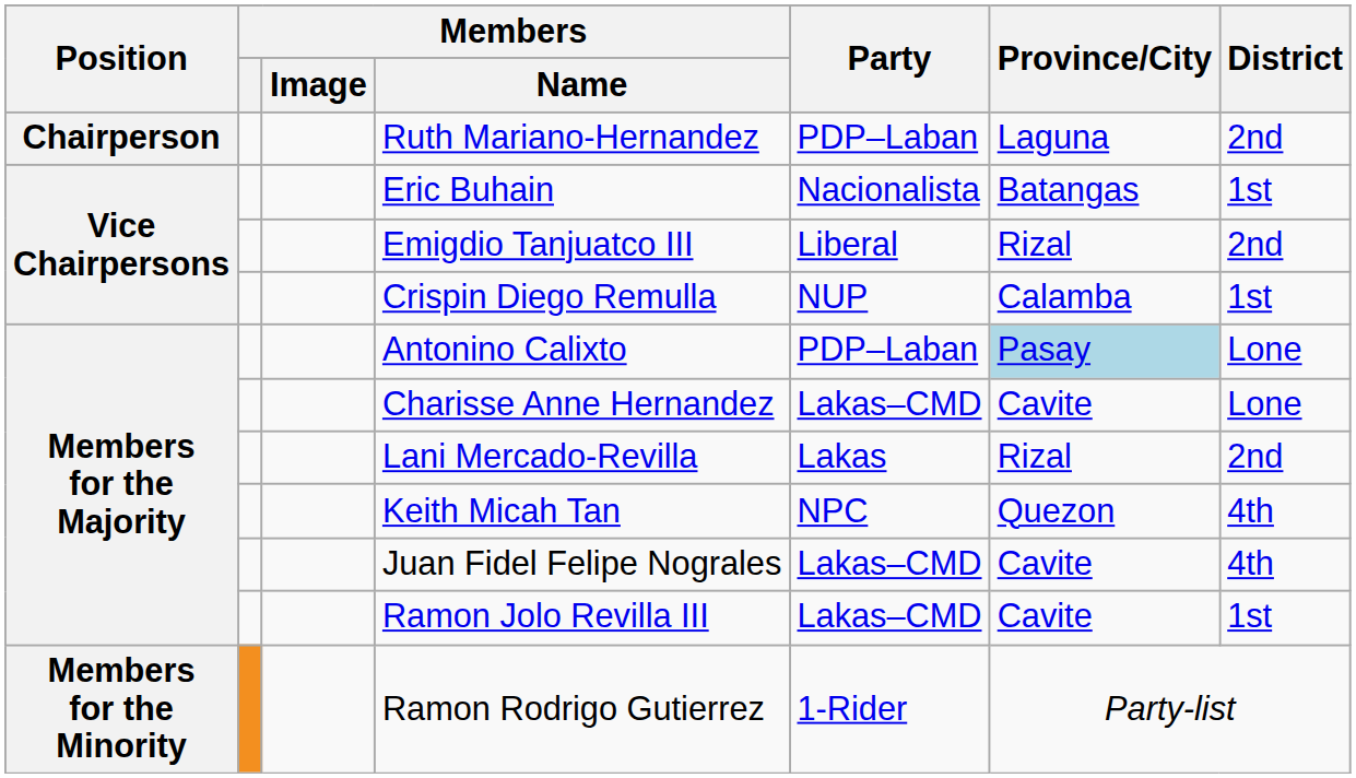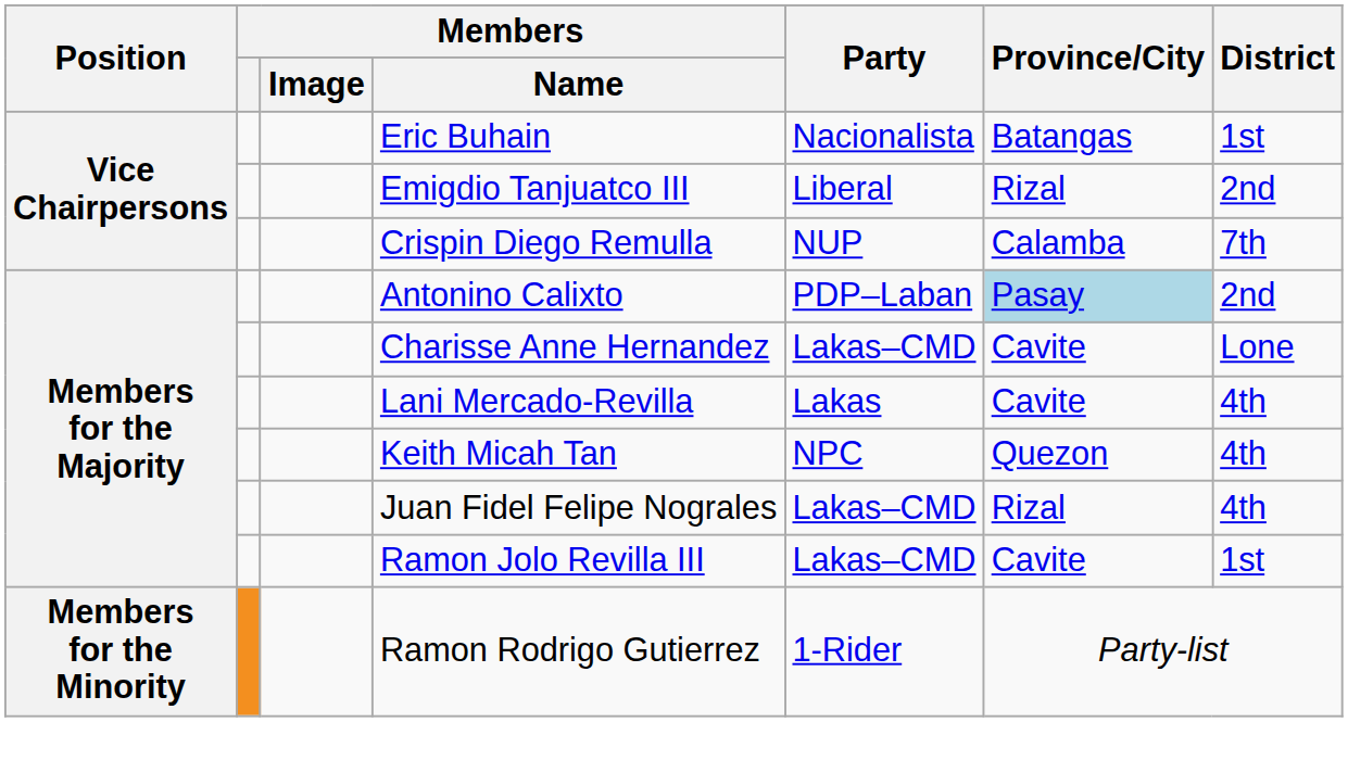 <table class="wikitable" style="font-size: 100%;">
 <tr>
 <th rowspan="2">Position</th>
 <th colspan="3">Members</th>
 <th rowspan="2">Party</th>
 <th rowspan="2">Province/City</th>
 <th rowspan="2">District</th>
 </tr>
 <tr>
 <th></th>
 <th>Image</th>
 <th>Name</th>
-</tr>
-<tr>
-<th>Chairperson</th>
-<td></td>
-<td></td>
-<td><a href='#'>Ruth Mariano-Hernandez</a></td>
-<td><a href='#'>PDP–Laban</a></td>
-<td><a href='#'>Laguna</a></td>
-<td><a href='#'>2nd</a></td>
 </tr>
 <tr>
 <th rowspan="3">Vice<br>Chairpersons</th>
 <td></td>
 <td></td>
 <td><a href='#'>Eric Buhain</a></td>
 <td><a href='#'>Nacionalista</a></td>
 <td><a href='#'>Batangas</a></td>
 <td><a href='#'>1st</a></td>
 </tr>
 <tr>
 <td></td>
 <td></td>
 <td><a href='#'>Emigdio Tanjuatco III</a></td>
 <td><a href='#'>Liberal</a></td>
 <td><a href='#'>Rizal</a></td>
 <td><a href='#'>2nd</a></td>
 </tr>
 <tr>
 <td></td>
 <td></td>
 <td><a href='#'>Crispin Diego Remulla</a></td>
 <td><a href='#'>NUP</a></td>
 <td><a href='#'>Calamba</a></td>
-<td><a href='#'>1st</a></td>
+<td><a href='#'>7th</a></td>
 </tr>
 <tr>
 <th rowspan="6">Members<br>for the<br>Majority</th>
 <td></td>
 <td></td>
 <td><a href='#'>Antonino Calixto</a></td>
 <td><a href='#'>PDP–Laban</a></td>
 <td style="background: lightblue;"><a href='#'>Pasay</a></td>
-<td><a href='#'>Lone</a></td>
+<td><a href='#'>2nd</a></td>
 </tr>
 <tr>
 <td></td>
 <td></td>
 <td><a href='#'>Charisse Anne Hernandez</a></td>
 <td><a href='#'>Lakas–CMD</a></td>
 <td><a href='#'>Cavite</a></td>
 <td><a href='#'>Lone</a></td>
 </tr>
 <tr>
 <td></td>
 <td></td>
 <td><a href='#'>Lani Mercado-Revilla</a></td>
 <td><a href='#'>Lakas</a></td>
-<td><a href='#'>Rizal</a></td>
-<td><a href='#'>2nd</a></td>
+<td><a href='#'>Cavite</a></td>
+<td><a href='#'>4th</a></td>
 </tr>
 <tr>
 <td></td>
 <td></td>
 <td><a href='#'>Keith Micah Tan</a></td>
 <td><a href='#'>NPC</a></td>
 <td><a href='#'>Quezon</a></td>
 <td><a href='#'>4th</a></td>
 </tr>
 <tr>
 <td></td>
 <td></td>
 <td>Juan Fidel Felipe Nograles</td>
 <td><a href='#'>Lakas–CMD</a></td>
-<td><a href='#'>Cavite</a></td>
+<td><a href='#'>Rizal</a></td>
 <td><a href='#'>4th</a></td>
 </tr>
 <tr>
 <td></td>
 <td></td>
 <td><a href='#'>Ramon Jolo Revilla III</a></td>
 <td><a href='#'>Lakas–CMD</a></td>
 <td><a href='#'>Cavite</a></td>
 <td><a href='#'>1st</a></td>
 </tr>
 <tr>
 <th>Members<br>for the<br>Minority</th>
 <td bgcolor=#F38F1F> </td>
 <td></td>
 <td>Ramon Rodrigo Gutierrez</td>
 <td><a href='#'>1-Rider</a></td>
 <td align="center" colspan="2"><em>Party-list</em></td>
 </tr>
 </table>
